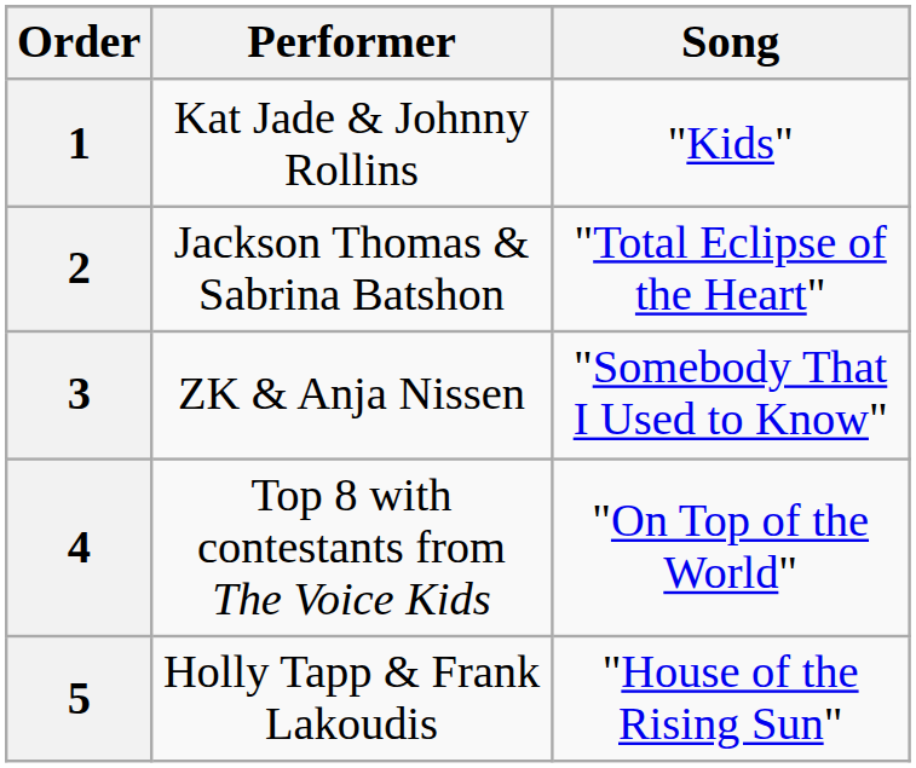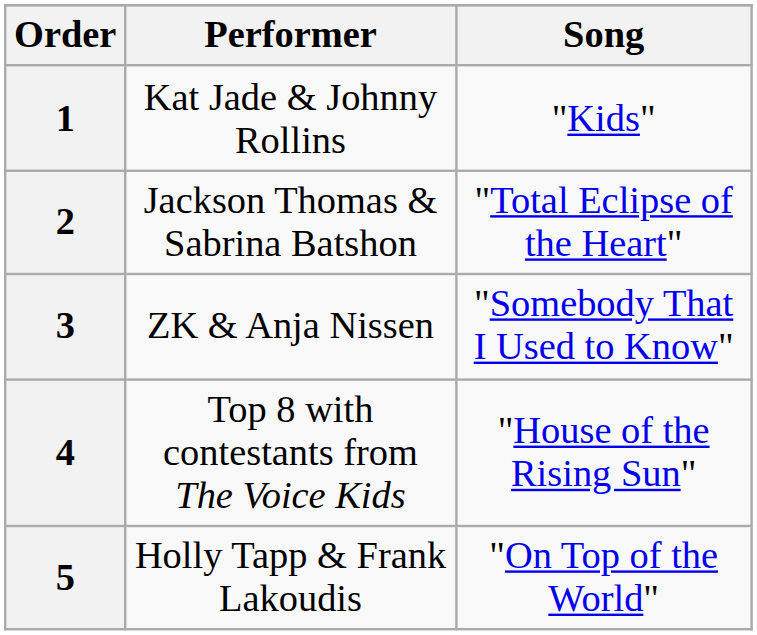 <table class="wikitable" style="text-align:center; width:50%;">
 <tr>
 </tr>
 <tr>
 <th>Order</th>
 <th>Performer</th>
 <th>Song</th>
 </tr>
 <tr>
 <th scope="row">1</th>
 <td>Kat Jade & Johnny Rollins</td>
 <td>"<a href='#'>Kids</a>"</td>
 </tr>
 <tr>
 <th scope="row">2</th>
 <td>Jackson Thomas & Sabrina Batshon</td>
 <td>"<a href='#'>Total Eclipse of the Heart</a>"</td>
 </tr>
 <tr>
 <th scope="row">3</th>
 <td>ZK & Anja Nissen</td>
 <td>"<a href='#'>Somebody That I Used to Know</a>"</td>
 </tr>
 <tr>
 <th scope="row">4</th>
 <td>Top 8 with contestants from <em>The Voice Kids</em></td>
-<td>"<a href='#'>On Top of the World</a>"</td>
+<td>"<a href='#'>House of the Rising Sun</a>"</td>
 </tr>
 <tr>
 <th scope="row">5</th>
 <td>Holly Tapp & Frank Lakoudis</td>
-<td>"<a href='#'>House of the Rising Sun</a>"</td>
+<td>"<a href='#'>On Top of the World</a>"</td>
 </tr>
 </table>
